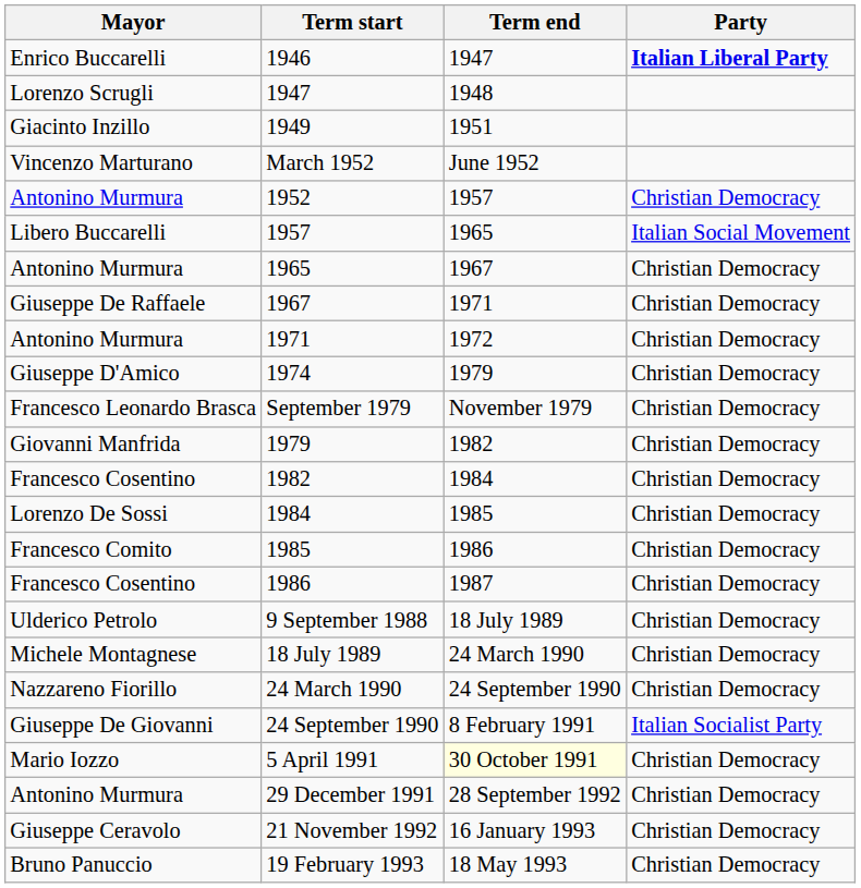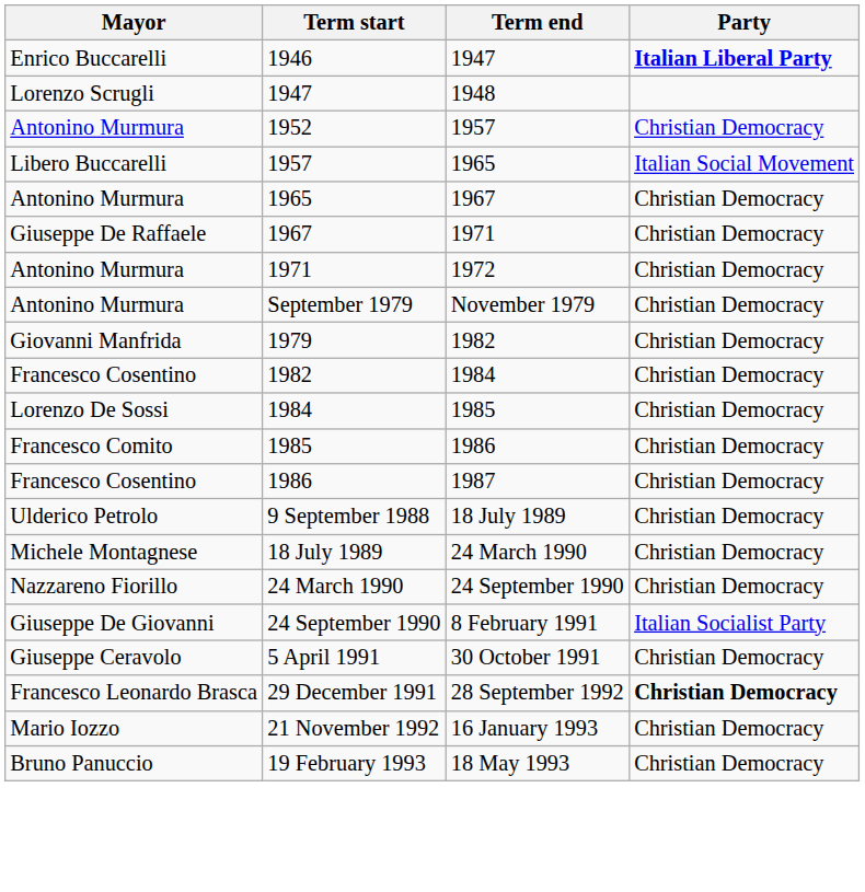 <table class="wikitable">
 <tr>
 <th>Mayor</th>
 <th>Term start</th>
 <th>Term end</th>
 <th>Party</th>
 </tr>
 <tr>
 <td>Enrico Buccarelli</td>
 <td>1946</td>
 <td>1947</td>
 <td><strong><a href='#'>Italian Liberal Party</a></strong></td>
 </tr>
 <tr>
 <td>Lorenzo Scrugli</td>
 <td>1947</td>
 <td>1948</td>
-<td></td>
-</tr>
-<tr>
-<td>Giacinto Inzillo</td>
-<td>1949</td>
-<td>1951</td>
-<td></td>
-</tr>
-<tr>
-<td>Vincenzo Marturano</td>
-<td>March 1952</td>
-<td>June 1952</td>
 <td></td>
 </tr>
 <tr>
 <td><a href='#'>Antonino Murmura</a></td>
 <td>1952</td>
 <td>1957</td>
 <td><a href='#'>Christian Democracy</a></td>
 </tr>
 <tr>
 <td>Libero Buccarelli</td>
 <td>1957</td>
 <td>1965</td>
 <td><a href='#'>Italian Social Movement</a></td>
 </tr>
 <tr>
 <td>Antonino Murmura</td>
 <td>1965</td>
 <td>1967</td>
 <td>Christian Democracy</td>
 </tr>
 <tr>
 <td>Giuseppe De Raffaele</td>
 <td>1967</td>
 <td>1971</td>
 <td>Christian Democracy</td>
 </tr>
 <tr>
 <td>Antonino Murmura</td>
 <td>1971</td>
 <td>1972</td>
 <td>Christian Democracy</td>
 </tr>
 <tr>
-<td>Giuseppe D'Amico</td>
-<td>1974</td>
-<td>1979</td>
-<td>Christian Democracy</td>
-</tr>
-<tr>
-<td>Francesco Leonardo Brasca</td>
+<td>Antonino Murmura</td>
 <td>September 1979</td>
 <td>November 1979</td>
 <td>Christian Democracy</td>
 </tr>
 <tr>
 <td>Giovanni Manfrida</td>
 <td>1979</td>
 <td>1982</td>
 <td>Christian Democracy</td>
 </tr>
 <tr>
 <td>Francesco Cosentino</td>
 <td>1982</td>
 <td>1984</td>
 <td>Christian Democracy</td>
 </tr>
 <tr>
 <td>Lorenzo De Sossi</td>
 <td>1984</td>
 <td>1985</td>
 <td>Christian Democracy</td>
 </tr>
 <tr>
 <td>Francesco Comito</td>
 <td>1985</td>
 <td>1986</td>
 <td>Christian Democracy</td>
 </tr>
 <tr>
 <td>Francesco Cosentino</td>
 <td>1986</td>
 <td>1987</td>
 <td>Christian Democracy</td>
 </tr>
 <tr>
 <td>Ulderico Petrolo</td>
 <td>9 September 1988</td>
 <td>18 July 1989</td>
 <td>Christian Democracy</td>
 </tr>
 <tr>
 <td>Michele Montagnese</td>
 <td>18 July 1989</td>
 <td>24 March 1990</td>
 <td>Christian Democracy</td>
 </tr>
 <tr>
 <td>Nazzareno Fiorillo</td>
 <td>24 March 1990</td>
 <td>24 September 1990</td>
 <td>Christian Democracy</td>
 </tr>
 <tr>
 <td>Giuseppe De Giovanni</td>
 <td>24 September 1990</td>
 <td>8 February 1991</td>
 <td><a href='#'>Italian Socialist Party</a></td>
 </tr>
 <tr>
-<td>Mario Iozzo</td>
+<td>Giuseppe Ceravolo</td>
 <td>5 April 1991</td>
-<td style="background: lightyellow;">30 October 1991</td>
+<td>30 October 1991</td>
 <td>Christian Democracy</td>
 </tr>
 <tr>
-<td>Antonino Murmura</td>
+<td>Francesco Leonardo Brasca</td>
 <td>29 December 1991</td>
 <td>28 September 1992</td>
-<td>Christian Democracy</td>
+<td><strong>Christian Democracy</strong></td>
 </tr>
 <tr>
-<td>Giuseppe Ceravolo</td>
+<td>Mario Iozzo</td>
 <td>21 November 1992</td>
 <td>16 January 1993</td>
 <td>Christian Democracy</td>
 </tr>
 <tr>
 <td>Bruno Panuccio</td>
 <td>19 February 1993</td>
 <td>18 May 1993</td>
 <td>Christian Democracy</td>
 </tr>
 </table>
